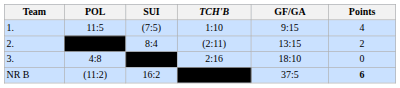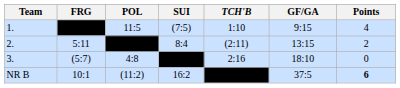 <table class="wikitable" bgcolor="#EFEFFF" width="50%">
 <tr bgcolor="#BCD2EE">
 <th>Team</th>
+<th>FRG</th>
 <th>POL</th>
 <th>SUI</th>
 <th><em>TCH'B<strong></th>
 <th>GF/GA</th>
 <th>Points</th>
 </tr>
 <tr bgcolor="#CAE1FF" align="center">
 <td align="left">1. </td>
+<td style="background:#000000;"></td>
 <td>11:5</td>
 <td>(7:5)</td>
 <td></em>1:10<em></td>
 <td>9:15</td>
 <td>4</td>
 </tr>
 <tr bgcolor="#CAE1FF" align="center">
 <td align="left">2. </td>
+<td>5:11</td>
 <td style="background:#000000;"></td>
 <td>8:4</td>
 <td></em>(2:11)<em></td>
 <td>13:15</td>
 <td>2</td>
 </tr>
 <tr bgcolor="#CAE1FF" align="center">
 <td align="left">3. </td>
+<td>(5:7)</td>
 <td>4:8</td>
 <td style="background:#000000;"></td>
 <td></em>2:16<em></td>
 <td>18:10</td>
 <td>0</td>
 </tr>
 <tr bgcolor="#CAE1FF" align="center">
 <td align="left">NR </em>B<em></td>
+<td></em>10:1<em></td>
 <td></em>(11:2)<em></td>
 <td></em>16:2<em></td>
 <td style="background:#000000;"></td>
 <td></em>37:5<em></td>
 <td><strong></em>6<em></strong></td>
 </tr>
 </table>
